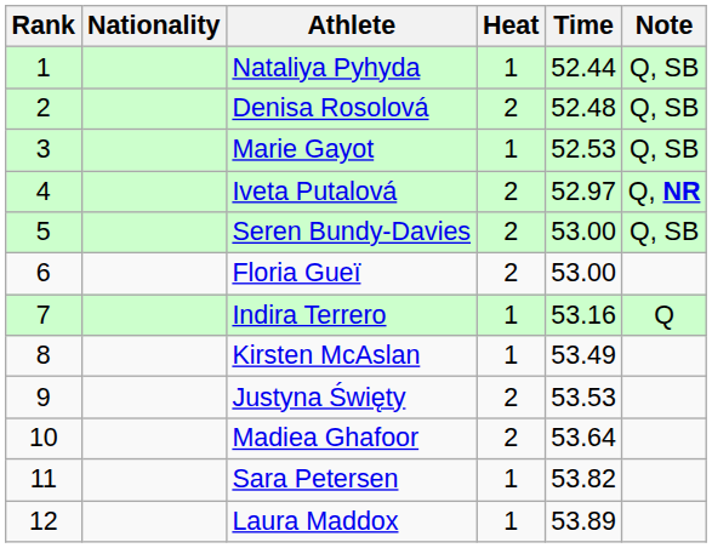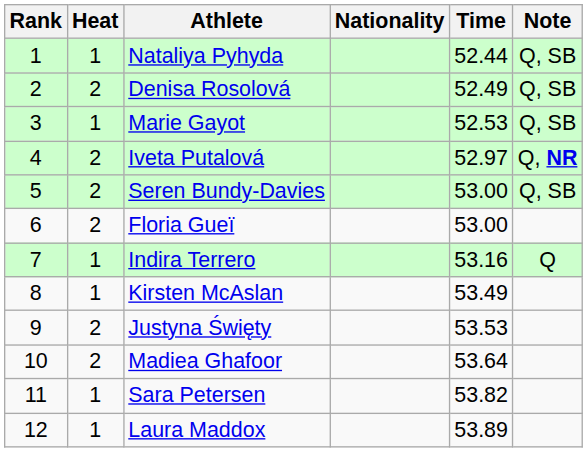 <table class="wikitable sortable" style="text-align:center">
 <tr>
 <th>Rank</th>
+<th>Heat</th>
+<th>Athlete</th>
 <th>Nationality</th>
-<th>Athlete</th>
-<th>Heat</th>
 <th>Time</th>
 <th>Note</th>
 </tr>
 <tr bgcolor=ccffcc>
 <td>1</td>
+<td>1</td>
+<td align=left><a href='#'>Nataliya Pyhyda</a></td>
 <td align=left></td>
-<td align=left><a href='#'>Nataliya Pyhyda</a></td>
-<td>1</td>
 <td>52.44</td>
 <td>Q, SB</td>
 </tr>
 <tr bgcolor=ccffcc>
 <td>2</td>
+<td>2</td>
+<td align=left><a href='#'>Denisa Rosolová</a></td>
 <td align=left></td>
-<td align=left><a href='#'>Denisa Rosolová</a></td>
-<td>2</td>
-<td>52.48</td>
+<td>52.49</td>
 <td>Q, SB</td>
 </tr>
 <tr bgcolor=ccffcc>
 <td>3</td>
+<td>1</td>
+<td align=left><a href='#'>Marie Gayot</a></td>
 <td align=left></td>
-<td align=left><a href='#'>Marie Gayot</a></td>
-<td>1</td>
 <td>52.53</td>
 <td>Q, SB</td>
 </tr>
 <tr bgcolor=ccffcc>
 <td>4</td>
+<td>2</td>
+<td align=left><a href='#'>Iveta Putalová</a></td>
 <td align=left></td>
-<td align=left><a href='#'>Iveta Putalová</a></td>
-<td>2</td>
 <td>52.97</td>
 <td>Q, <strong><a href='#'>NR</a></strong></td>
 </tr>
 <tr bgcolor=ccffcc>
 <td>5</td>
+<td>2</td>
+<td align=left><a href='#'>Seren Bundy-Davies</a></td>
 <td align=left></td>
-<td align=left><a href='#'>Seren Bundy-Davies</a></td>
-<td>2</td>
 <td>53.00</td>
 <td>Q, SB</td>
 </tr>
 <tr>
 <td>6</td>
+<td>2</td>
+<td align=left><a href='#'>Floria Gueï</a></td>
 <td align=left></td>
-<td align=left><a href='#'>Floria Gueï</a></td>
-<td>2</td>
 <td>53.00</td>
 <td></td>
 </tr>
 <tr bgcolor=ccffcc>
 <td>7</td>
+<td>1</td>
+<td align=left><a href='#'>Indira Terrero</a></td>
 <td align=left></td>
-<td align=left><a href='#'>Indira Terrero</a></td>
-<td>1</td>
 <td>53.16</td>
 <td>Q</td>
 </tr>
 <tr>
 <td>8</td>
+<td>1</td>
+<td align=left><a href='#'>Kirsten McAslan</a></td>
 <td align=left></td>
-<td align=left><a href='#'>Kirsten McAslan</a></td>
-<td>1</td>
 <td>53.49</td>
 <td></td>
 </tr>
 <tr>
 <td>9</td>
+<td>2</td>
+<td align=left><a href='#'>Justyna Święty</a></td>
 <td align=left></td>
-<td align=left><a href='#'>Justyna Święty</a></td>
-<td>2</td>
 <td>53.53</td>
 <td></td>
 </tr>
 <tr>
 <td>10</td>
+<td>2</td>
+<td align=left><a href='#'>Madiea Ghafoor</a></td>
 <td align=left></td>
-<td align=left><a href='#'>Madiea Ghafoor</a></td>
-<td>2</td>
 <td>53.64</td>
 <td></td>
 </tr>
 <tr>
 <td>11</td>
+<td>1</td>
+<td align=left><a href='#'>Sara Petersen</a></td>
 <td align=left></td>
-<td align=left><a href='#'>Sara Petersen</a></td>
-<td>1</td>
 <td>53.82</td>
 <td></td>
 </tr>
 <tr>
 <td>12</td>
+<td>1</td>
+<td align=left><a href='#'>Laura Maddox</a></td>
 <td align=left></td>
-<td align=left><a href='#'>Laura Maddox</a></td>
-<td>1</td>
 <td>53.89</td>
 <td></td>
 </tr>
 </table>
